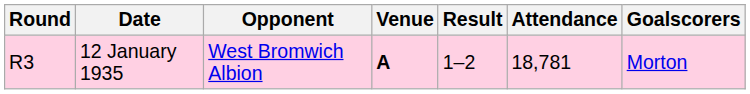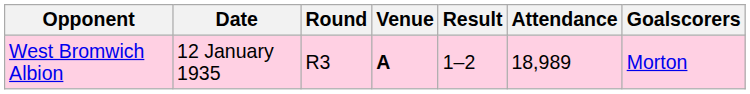 <table class="wikitable">
 <tr>
+<th>Opponent</th>
+<th>Date</th>
 <th>Round</th>
-<th>Date</th>
-<th>Opponent</th>
 <th>Venue</th>
 <th>Result</th>
 <th>Attendance</th>
 <th>Goalscorers</th>
 </tr>
 <tr style="background:#ffd0e3;">
+<td><a href='#'>West Bromwich Albion</a></td>
+<td>12 January 1935</td>
 <td>R3</td>
-<td>12 January 1935</td>
-<td><a href='#'>West Bromwich Albion</a></td>
 <td><strong>A</strong></td>
 <td>1–2</td>
-<td>18,781</td>
+<td>18,989</td>
 <td><a href='#'>Morton</a></td>
 </tr>
 </table>
